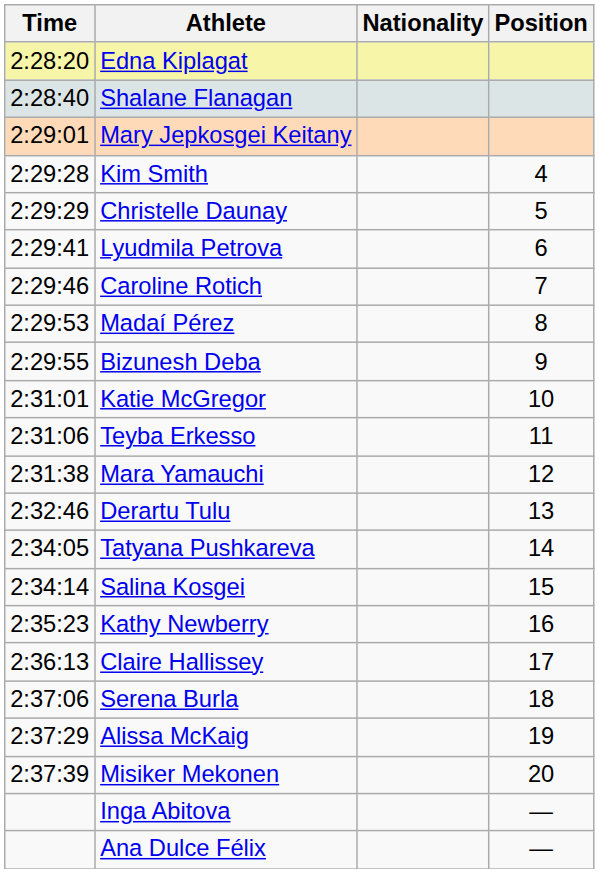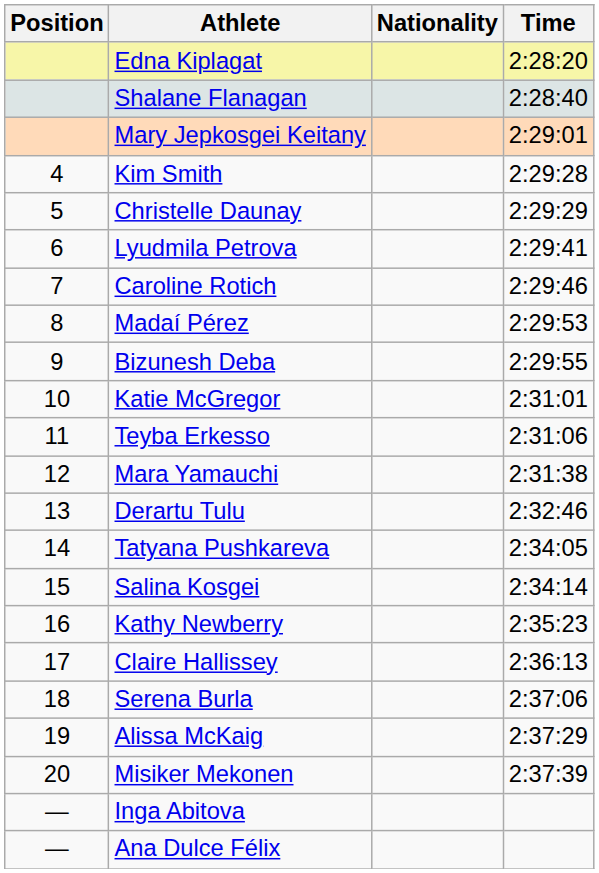 <table class="wikitable sortable">
 <tr>
-<th>Time</th>
+<th>Position</th>
 <th>Athlete</th>
 <th>Nationality</th>
-<th>Position</th>
+<th>Time</th>
 </tr>
 <tr bgcolor=#F7F6A8>
-<td>2:28:20</td>
+<td align=center></td>
 <td><a href='#'>Edna Kiplagat</a></td>
 <td></td>
-<td align=center></td>
+<td>2:28:20</td>
 </tr>
 <tr bgcolor=#DCE5E5>
-<td>2:28:40</td>
+<td align=center></td>
 <td><a href='#'>Shalane Flanagan</a></td>
 <td></td>
-<td align=center></td>
+<td>2:28:40</td>
 </tr>
 <tr bgcolor=#FFDAB9>
-<td>2:29:01</td>
+<td align=center></td>
 <td><a href='#'>Mary Jepkosgei Keitany</a></td>
 <td></td>
-<td align=center></td>
+<td>2:29:01</td>
 </tr>
 <tr>
-<td>2:29:28</td>
+<td align=center>4</td>
 <td><a href='#'>Kim Smith</a></td>
 <td></td>
-<td align=center>4</td>
+<td>2:29:28</td>
 </tr>
 <tr>
-<td>2:29:29</td>
+<td align=center>5</td>
 <td><a href='#'>Christelle Daunay</a></td>
 <td></td>
-<td align=center>5</td>
+<td>2:29:29</td>
 </tr>
 <tr>
-<td>2:29:41</td>
+<td align=center>6</td>
 <td><a href='#'>Lyudmila Petrova</a></td>
 <td></td>
-<td align=center>6</td>
+<td>2:29:41</td>
 </tr>
 <tr>
-<td>2:29:46</td>
+<td align=center>7</td>
 <td><a href='#'>Caroline Rotich</a></td>
 <td></td>
-<td align=center>7</td>
+<td>2:29:46</td>
 </tr>
 <tr>
-<td>2:29:53</td>
+<td align=center>8</td>
 <td><a href='#'>Madaí Pérez</a></td>
 <td></td>
-<td align=center>8</td>
+<td>2:29:53</td>
 </tr>
 <tr>
-<td>2:29:55</td>
+<td align=center>9</td>
 <td><a href='#'>Bizunesh Deba</a></td>
 <td></td>
-<td align=center>9</td>
+<td>2:29:55</td>
 </tr>
 <tr>
-<td>2:31:01</td>
+<td align=center>10</td>
 <td><a href='#'>Katie McGregor</a></td>
 <td></td>
-<td align=center>10</td>
+<td>2:31:01</td>
 </tr>
 <tr>
-<td>2:31:06</td>
+<td align=center>11</td>
 <td><a href='#'>Teyba Erkesso</a></td>
 <td></td>
-<td align=center>11</td>
+<td>2:31:06</td>
 </tr>
 <tr>
-<td>2:31:38</td>
+<td align=center>12</td>
 <td><a href='#'>Mara Yamauchi</a></td>
 <td></td>
-<td align=center>12</td>
+<td>2:31:38</td>
 </tr>
 <tr>
-<td>2:32:46</td>
+<td align=center>13</td>
 <td><a href='#'>Derartu Tulu</a></td>
 <td></td>
-<td align=center>13</td>
+<td>2:32:46</td>
 </tr>
 <tr>
-<td>2:34:05</td>
+<td align=center>14</td>
 <td><a href='#'>Tatyana Pushkareva</a></td>
 <td></td>
-<td align=center>14</td>
+<td>2:34:05</td>
 </tr>
 <tr>
-<td>2:34:14</td>
+<td align=center>15</td>
 <td><a href='#'>Salina Kosgei</a></td>
 <td></td>
-<td align=center>15</td>
+<td>2:34:14</td>
 </tr>
 <tr>
-<td>2:35:23</td>
+<td align=center>16</td>
 <td><a href='#'>Kathy Newberry</a></td>
 <td></td>
-<td align=center>16</td>
+<td>2:35:23</td>
 </tr>
 <tr>
-<td>2:36:13</td>
+<td align=center>17</td>
 <td><a href='#'>Claire Hallissey</a></td>
 <td></td>
-<td align=center>17</td>
+<td>2:36:13</td>
 </tr>
 <tr>
-<td>2:37:06</td>
+<td align=center>18</td>
 <td><a href='#'>Serena Burla</a></td>
 <td></td>
-<td align=center>18</td>
+<td>2:37:06</td>
 </tr>
 <tr>
-<td>2:37:29</td>
+<td align=center>19</td>
 <td><a href='#'>Alissa McKaig</a></td>
 <td></td>
-<td align=center>19</td>
+<td>2:37:29</td>
 </tr>
 <tr>
-<td>2:37:39</td>
+<td align=center>20</td>
 <td><a href='#'>Misiker Mekonen</a></td>
 <td></td>
-<td align=center>20</td>
+<td>2:37:39</td>
 </tr>
 <tr>
-<td></td>
+<td align=center>—</td>
 <td><a href='#'>Inga Abitova</a></td>
 <td></td>
-<td align=center>—</td>
+<td></td>
 </tr>
 <tr>
-<td></td>
+<td align=center>—</td>
 <td><a href='#'>Ana Dulce Félix</a></td>
 <td></td>
-<td align=center>—</td>
+<td></td>
 </tr>
 </table>
